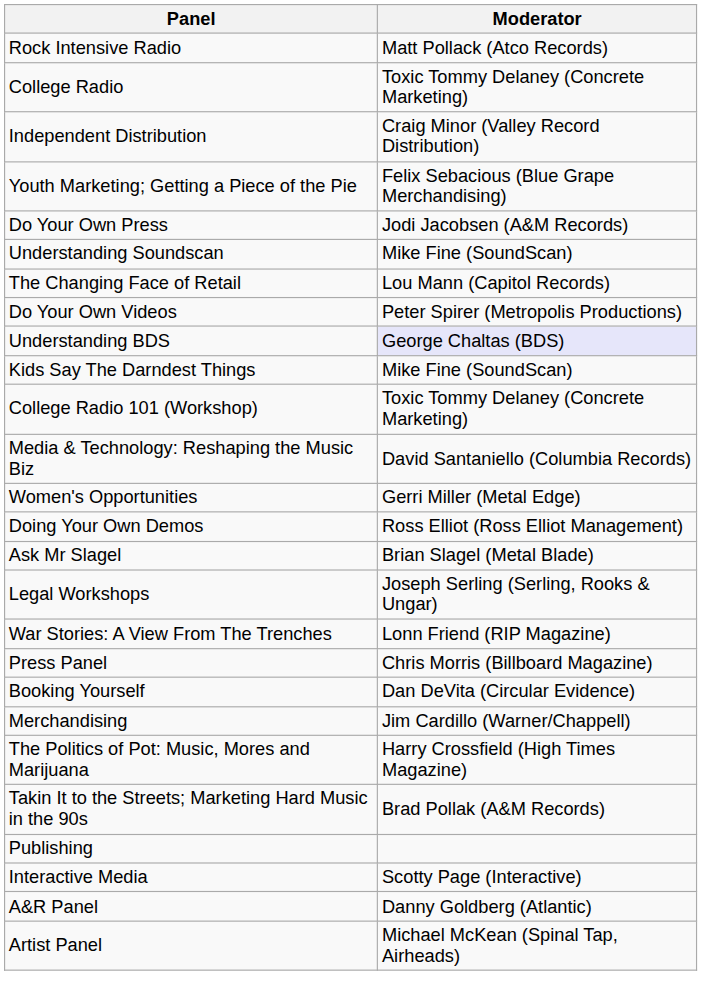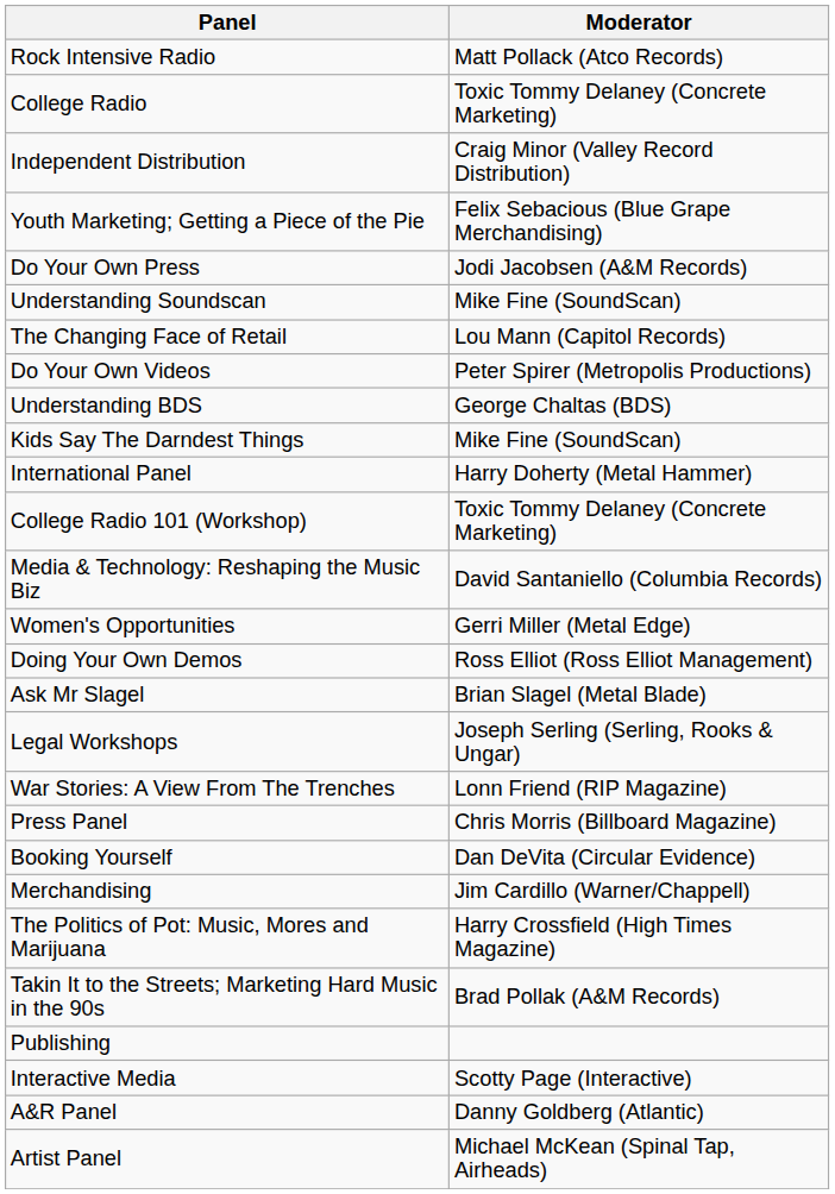 <table class="wikitable">
 <tr>
 <th>Panel</th>
 <th>Moderator</th>
 </tr>
 <tr>
 <td>Rock Intensive Radio</td>
 <td>Matt Pollack (Atco Records)</td>
 </tr>
 <tr>
 <td>College Radio</td>
 <td>Toxic Tommy Delaney (Concrete Marketing)</td>
 </tr>
 <tr>
 <td>Independent Distribution</td>
 <td>Craig Minor (Valley Record Distribution)</td>
 </tr>
 <tr>
 <td>Youth Marketing; Getting a Piece of the Pie</td>
 <td>Felix Sebacious (Blue Grape Merchandising)</td>
 </tr>
 <tr>
 <td>Do Your Own Press</td>
 <td>Jodi Jacobsen (A&M Records)</td>
 </tr>
 <tr>
 <td>Understanding Soundscan</td>
 <td>Mike Fine (SoundScan)</td>
 </tr>
 <tr>
 <td>The Changing Face of Retail</td>
 <td>Lou Mann (Capitol Records)</td>
 </tr>
 <tr>
 <td>Do Your Own Videos</td>
 <td>Peter Spirer (Metropolis Productions)</td>
 </tr>
 <tr>
 <td>Understanding BDS</td>
-<td style="background: lavender;">George Chaltas (BDS)</td>
+<td>George Chaltas (BDS)</td>
 </tr>
 <tr>
 <td>Kids Say The Darndest Things</td>
 <td>Mike Fine (SoundScan)</td>
+</tr>
+<tr>
+<td>International Panel</td>
+<td>Harry Doherty (Metal Hammer)</td>
 </tr>
 <tr>
 <td>College Radio 101 (Workshop)</td>
 <td>Toxic Tommy Delaney (Concrete Marketing)</td>
 </tr>
 <tr>
 <td>Media & Technology: Reshaping the Music Biz</td>
 <td>David Santaniello (Columbia Records)</td>
 </tr>
 <tr>
 <td>Women's Opportunities</td>
 <td>Gerri Miller (Metal Edge)</td>
 </tr>
 <tr>
 <td>Doing Your Own Demos</td>
 <td>Ross Elliot (Ross Elliot Management)</td>
 </tr>
 <tr>
 <td>Ask Mr Slagel</td>
 <td>Brian Slagel (Metal Blade)</td>
 </tr>
 <tr>
 <td>Legal Workshops</td>
 <td>Joseph Serling (Serling, Rooks & Ungar)</td>
 </tr>
 <tr>
 <td>War Stories: A View From The Trenches</td>
 <td>Lonn Friend (RIP Magazine)</td>
 </tr>
 <tr>
 <td>Press Panel</td>
 <td>Chris Morris (Billboard Magazine)</td>
 </tr>
 <tr>
 <td>Booking Yourself</td>
 <td>Dan DeVita (Circular Evidence)</td>
 </tr>
 <tr>
 <td>Merchandising</td>
 <td>Jim Cardillo (Warner/Chappell)</td>
 </tr>
 <tr>
 <td>The Politics of Pot: Music, Mores and Marijuana</td>
 <td>Harry Crossfield (High Times Magazine)</td>
 </tr>
 <tr>
 <td>Takin It to the Streets; Marketing Hard Music in the 90s</td>
 <td>Brad Pollak (A&M Records)</td>
 </tr>
 <tr>
 <td>Publishing</td>
 <td></td>
 </tr>
 <tr>
 <td>Interactive Media</td>
 <td>Scotty Page (Interactive)</td>
 </tr>
 <tr>
 <td>A&R Panel</td>
 <td>Danny Goldberg (Atlantic)</td>
 </tr>
 <tr>
 <td>Artist Panel</td>
 <td>Michael McKean (Spinal Tap, Airheads)</td>
 </tr>
 </table>
